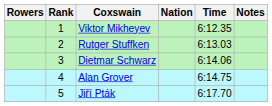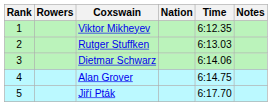 <table class="wikitable sortable" style="text-align:center">
 <tr>
+<th>Rank</th>
 <th>Rowers</th>
-<th>Rank</th>
 <th>Coxswain</th>
 <th>Nation</th>
 <th>Time</th>
 <th>Notes</th>
 </tr>
 <tr bgcolor=bbf3bb>
+<td>1</td>
 <td></td>
-<td>1</td>
 <td align=left><a href='#'>Viktor Mikheyev</a></td>
 <td align=left></td>
 <td>6:12.35</td>
 <td></td>
 </tr>
 <tr bgcolor=bbf3bb>
+<td>2</td>
 <td></td>
-<td>2</td>
 <td align=left><a href='#'>Rutger Stuffken</a></td>
 <td align=left></td>
 <td>6:13.03</td>
 <td></td>
 </tr>
 <tr bgcolor=bbf3bb>
+<td>3</td>
 <td></td>
-<td>3</td>
 <td align=left><a href='#'>Dietmar Schwarz</a></td>
 <td align=left></td>
 <td>6:14.06</td>
 <td></td>
 </tr>
 <tr bgcolor=bbf9ff>
+<td>4</td>
 <td></td>
-<td>4</td>
 <td align=left><a href='#'>Alan Grover</a></td>
 <td align=left></td>
 <td>6:14.75</td>
 <td></td>
 </tr>
 <tr bgcolor=bbf9ff>
+<td>5</td>
 <td></td>
-<td>5</td>
 <td align=left><a href='#'>Jiří Pták</a></td>
 <td align=left></td>
 <td>6:17.70</td>
 <td></td>
 </tr>
 </table>
